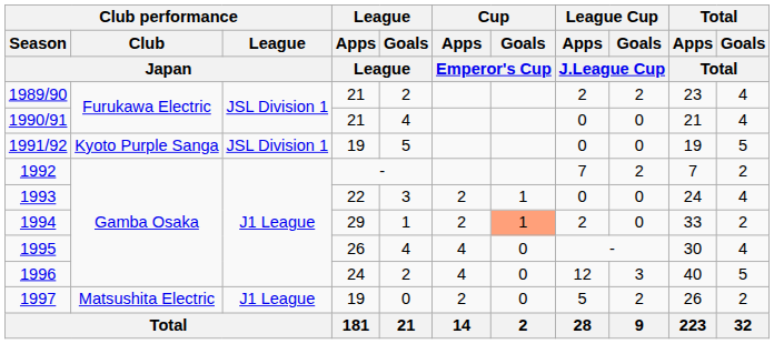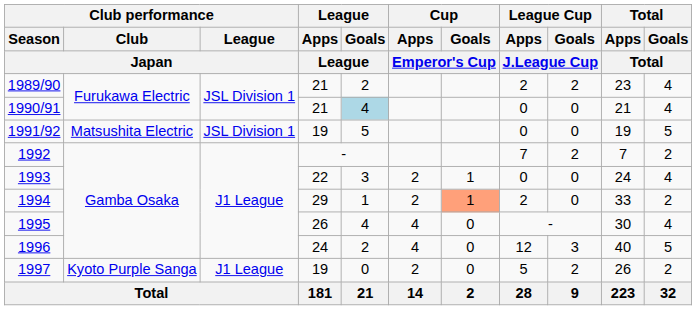 <table class="wikitable" style="text-align:center;">
 <tr>
 <th colspan=3>Club performance</th>
 <th colspan=2>League</th>
 <th colspan=2>Cup</th>
 <th colspan=2>League Cup</th>
 <th colspan=2>Total</th>
 </tr>
 <tr>
 <th>Season</th>
 <th>Club</th>
 <th>League</th>
 <th>Apps</th>
 <th>Goals</th>
 <th>Apps</th>
 <th>Goals</th>
 <th>Apps</th>
 <th>Goals</th>
 <th>Apps</th>
 <th>Goals</th>
 </tr>
 <tr>
 <th colspan=3>Japan</th>
 <th colspan=2>League</th>
 <th colspan=2><a href='#'>Emperor's Cup</a></th>
 <th colspan=2><a href='#'>J.League Cup</a></th>
 <th colspan=2>Total</th>
 </tr>
 <tr>
 <td><a href='#'>1989/90</a></td>
 <td rowspan="2"><a href='#'>Furukawa Electric</a></td>
 <td rowspan="2"><a href='#'>JSL Division 1</a></td>
 <td>21</td>
 <td>2</td>
 <td></td>
 <td></td>
 <td>2</td>
 <td>2</td>
 <td>23</td>
 <td>4</td>
 </tr>
 <tr>
 <td><a href='#'>1990/91</a></td>
 <td>21</td>
-<td>4</td>
+<td style="background: lightblue;">4</td>
 <td></td>
 <td></td>
 <td>0</td>
 <td>0</td>
 <td>21</td>
 <td>4</td>
 </tr>
 <tr>
 <td><a href='#'>1991/92</a></td>
-<td><a href='#'>Kyoto Purple Sanga</a></td>
+<td><a href='#'>Matsushita Electric</a></td>
 <td><a href='#'>JSL Division 1</a></td>
 <td>19</td>
 <td>5</td>
 <td></td>
 <td></td>
 <td>0</td>
 <td>0</td>
 <td>19</td>
 <td>5</td>
 </tr>
 <tr>
 <td><a href='#'>1992</a></td>
 <td rowspan="5"><a href='#'>Gamba Osaka</a></td>
 <td rowspan="5"><a href='#'>J1 League</a></td>
 <td colspan="2">-</td>
 <td></td>
 <td></td>
 <td>7</td>
 <td>2</td>
 <td>7</td>
 <td>2</td>
 </tr>
 <tr>
 <td><a href='#'>1993</a></td>
 <td>22</td>
 <td>3</td>
 <td>2</td>
 <td>1</td>
 <td>0</td>
 <td>0</td>
 <td>24</td>
 <td>4</td>
 </tr>
 <tr>
 <td><a href='#'>1994</a></td>
 <td>29</td>
 <td>1</td>
 <td>2</td>
 <td style="background: lightsalmon;">1</td>
 <td>2</td>
 <td>0</td>
 <td>33</td>
 <td>2</td>
 </tr>
 <tr>
 <td><a href='#'>1995</a></td>
 <td>26</td>
 <td>4</td>
 <td>4</td>
 <td>0</td>
 <td colspan="2">-</td>
 <td>30</td>
 <td>4</td>
 </tr>
 <tr>
 <td><a href='#'>1996</a></td>
 <td>24</td>
 <td>2</td>
 <td>4</td>
 <td>0</td>
 <td>12</td>
 <td>3</td>
 <td>40</td>
 <td>5</td>
 </tr>
 <tr>
 <td><a href='#'>1997</a></td>
-<td><a href='#'>Matsushita Electric</a></td>
+<td><a href='#'>Kyoto Purple Sanga</a></td>
 <td><a href='#'>J1 League</a></td>
 <td>19</td>
 <td>0</td>
 <td>2</td>
 <td>0</td>
 <td>5</td>
 <td>2</td>
 <td>26</td>
 <td>2</td>
 </tr>
 <tr>
 <th colspan=3>Total</th>
 <th>181</th>
 <th>21</th>
 <th>14</th>
 <th>2</th>
 <th>28</th>
 <th>9</th>
 <th>223</th>
 <th>32</th>
 </tr>
 </table>
